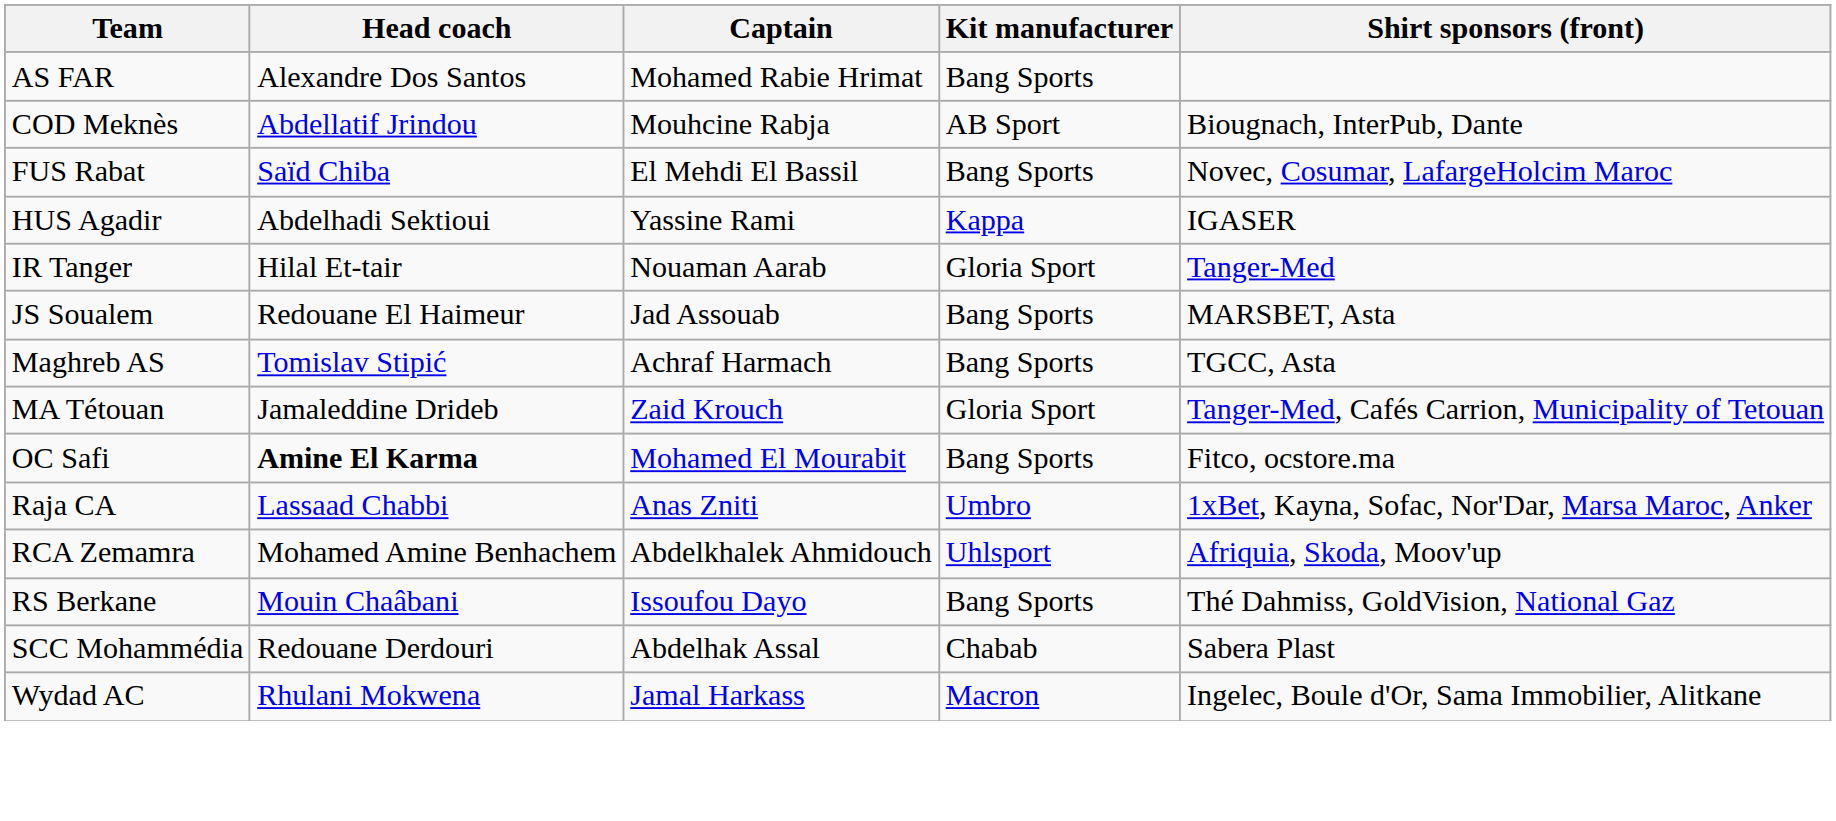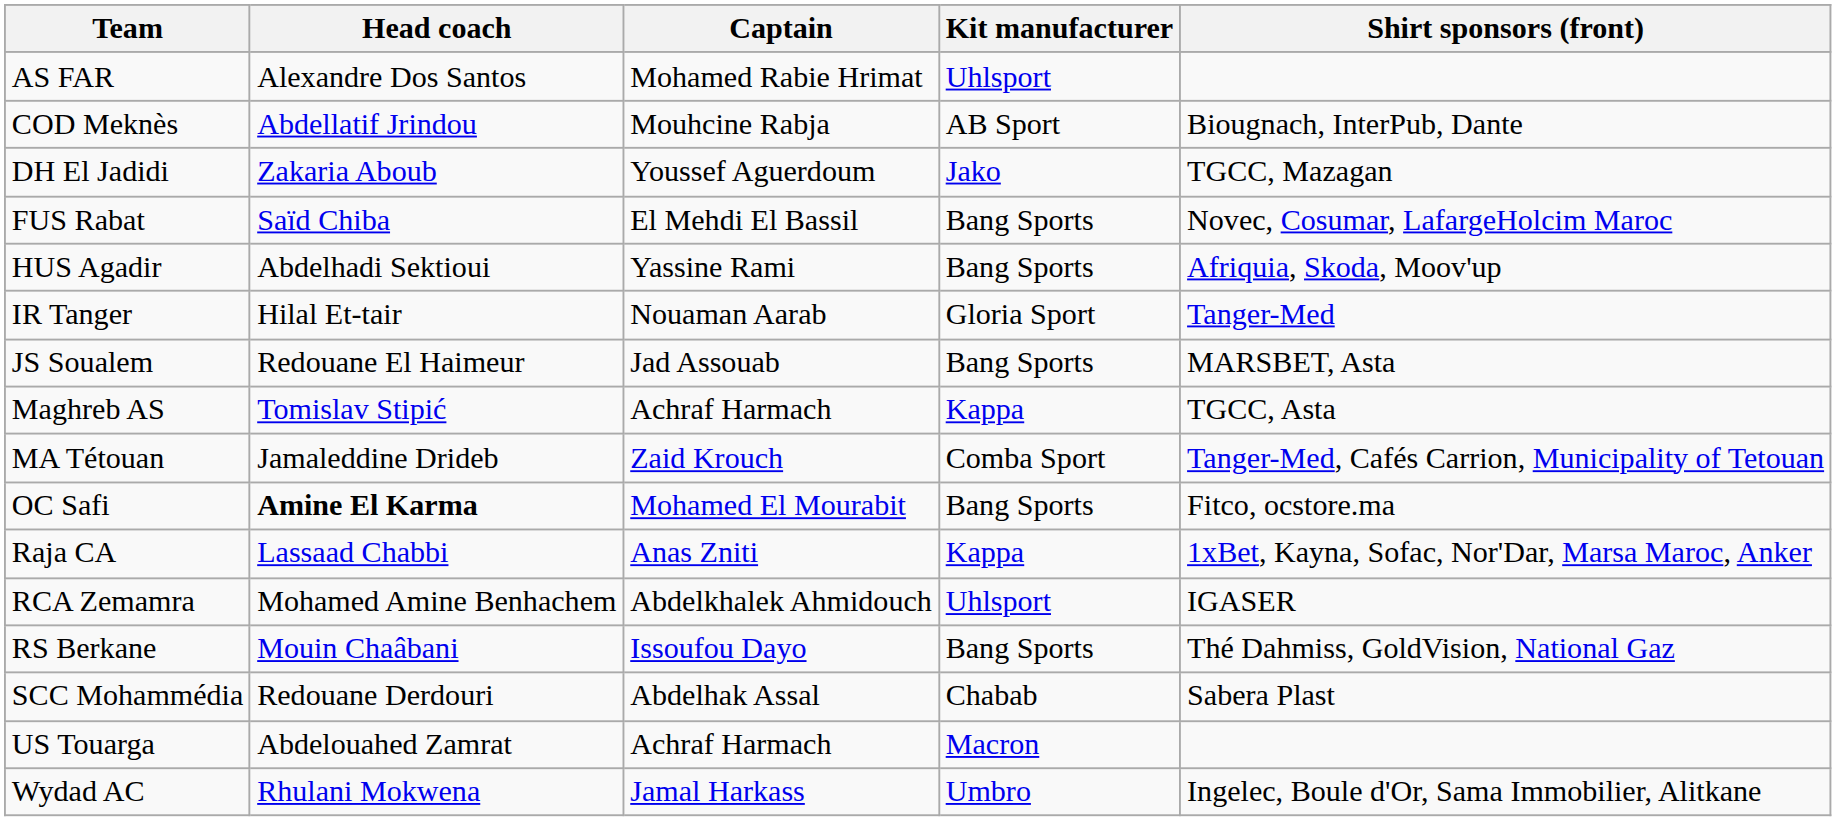 <table class="wikitable sortable" style="text-align: left;">
 <tr>
 <th>Team</th>
 <th>Head coach</th>
 <th>Captain</th>
 <th>Kit manufacturer</th>
 <th>Shirt sponsors (front)</th>
 </tr>
 <tr>
 <td>AS FAR</td>
 <td> Alexandre Dos Santos</td>
 <td> Mohamed Rabie Hrimat</td>
-<td> Bang Sports</td>
+<td> <a href='#'>Uhlsport</a></td>
 <td></td>
 </tr>
 <tr>
 <td>COD Meknès</td>
 <td> <a href='#'>Abdellatif Jrindou</a></td>
 <td> Mouhcine Rabja</td>
 <td> AB Sport</td>
 <td>Biougnach, InterPub, Dante</td>
+</tr>
+<tr>
+<td>DH El Jadidi</td>
+<td> <a href='#'>Zakaria Aboub</a></td>
+<td> Youssef Aguerdoum</td>
+<td> <a href='#'>Jako</a></td>
+<td>TGCC, Mazagan</td>
 </tr>
 <tr>
 <td>FUS Rabat</td>
 <td> <a href='#'>Saïd Chiba</a></td>
 <td> El Mehdi El Bassil</td>
 <td> Bang Sports</td>
 <td>Novec, <a href='#'>Cosumar</a>, <a href='#'>LafargeHolcim Maroc</a></td>
 </tr>
 <tr>
 <td>HUS Agadir</td>
 <td> Abdelhadi Sektioui</td>
 <td> Yassine Rami</td>
-<td> <a href='#'>Kappa</a></td>
-<td>IGASER</td>
+<td> Bang Sports</td>
+<td><a href='#'>Afriquia</a>, <a href='#'>Skoda</a>, Moov'up</td>
 </tr>
 <tr>
 <td>IR Tanger</td>
 <td> Hilal Et-tair</td>
 <td> Nouaman Aarab</td>
 <td> Gloria Sport</td>
 <td><a href='#'>Tanger-Med</a></td>
 </tr>
 <tr>
 <td>JS Soualem</td>
 <td> Redouane El Haimeur</td>
 <td> Jad Assouab</td>
 <td> Bang Sports</td>
 <td>MARSBET, Asta</td>
 </tr>
 <tr>
 <td>Maghreb AS</td>
 <td> <a href='#'>Tomislav Stipić</a></td>
 <td> Achraf Harmach</td>
-<td> Bang Sports</td>
+<td> <a href='#'>Kappa</a></td>
 <td>TGCC, Asta</td>
 </tr>
 <tr>
 <td>MA Tétouan</td>
 <td> Jamaleddine Drideb</td>
 <td> <a href='#'>Zaid Krouch</a></td>
-<td> Gloria Sport</td>
+<td> Comba Sport</td>
 <td><a href='#'>Tanger-Med</a>, Cafés Carrion, <a href='#'>Municipality of Tetouan</a></td>
 </tr>
 <tr>
 <td>OC Safi</td>
 <td><strong> Amine El Karma</strong></td>
 <td> <a href='#'>Mohamed El Mourabit</a></td>
 <td> Bang Sports</td>
 <td>Fitco, ocstore.ma</td>
 </tr>
 <tr>
 <td>Raja CA</td>
 <td> <a href='#'>Lassaad Chabbi</a></td>
 <td> <a href='#'>Anas Zniti</a></td>
-<td> <a href='#'>Umbro</a></td>
+<td> <a href='#'>Kappa</a></td>
 <td><a href='#'>1xBet</a>, Kayna, Sofac, Nor'Dar, <a href='#'>Marsa Maroc</a>, <a href='#'>Anker</a></td>
 </tr>
 <tr>
 <td>RCA Zemamra</td>
 <td> Mohamed Amine Benhachem</td>
 <td> Abdelkhalek Ahmidouch</td>
 <td> <a href='#'>Uhlsport</a></td>
-<td><a href='#'>Afriquia</a>, <a href='#'>Skoda</a>, Moov'up</td>
+<td>IGASER</td>
 </tr>
 <tr>
 <td>RS Berkane</td>
 <td> <a href='#'>Mouin Chaâbani</a></td>
 <td> <a href='#'>Issoufou Dayo</a></td>
 <td> Bang Sports</td>
 <td>Thé Dahmiss, GoldVision, <a href='#'>National Gaz</a></td>
 </tr>
 <tr>
 <td>SCC Mohammédia</td>
 <td> Redouane Derdouri</td>
 <td> Abdelhak Assal</td>
 <td> Chabab</td>
 <td>Sabera Plast</td>
 </tr>
 <tr>
+<td>US Touarga</td>
+<td> Abdelouahed Zamrat</td>
+<td> Achraf Harmach</td>
+<td> <a href='#'>Macron</a></td>
+<td></td>
+</tr>
+<tr>
 <td>Wydad AC</td>
 <td> <a href='#'>Rhulani Mokwena</a></td>
 <td> <a href='#'>Jamal Harkass</a></td>
-<td> <a href='#'>Macron</a></td>
+<td> <a href='#'>Umbro</a></td>
 <td>Ingelec, Boule d'Or, Sama Immobilier, Alitkane</td>
 </tr>
 </table>
